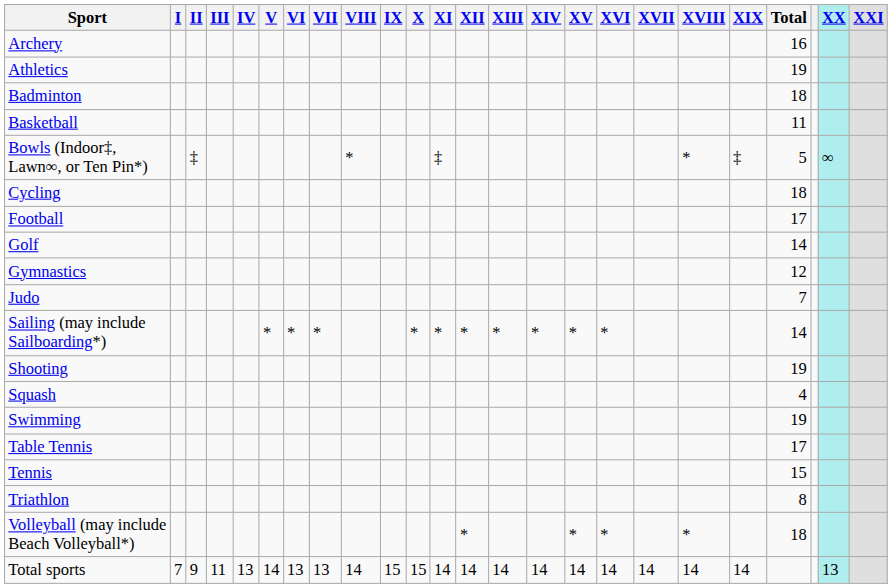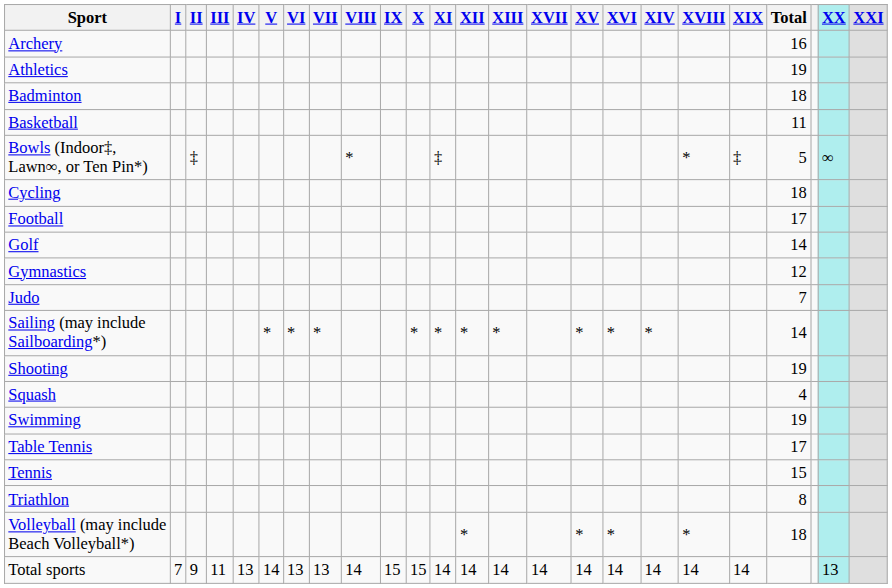 <table class="wikitable">
 <tr>
 <th>Sport</th>
 <th><a href='#'>I</a></th>
 <th><a href='#'>II</a></th>
 <th><a href='#'>III</a></th>
 <th><a href='#'>IV</a></th>
 <th><a href='#'>V</a></th>
 <th><a href='#'>VI</a></th>
 <th><a href='#'>VII</a></th>
 <th><a href='#'>VIII</a></th>
 <th><a href='#'>IX</a></th>
 <th><a href='#'>X</a></th>
 <th><a href='#'>XI</a></th>
 <th><a href='#'>XII</a></th>
 <th><a href='#'>XIII</a></th>
-<th><a href='#'>XIV</a></th>
+<th><a href='#'>XVII</a></th>
 <th><a href='#'>XV</a></th>
 <th><a href='#'>XVI</a></th>
-<th><a href='#'>XVII</a></th>
+<th><a href='#'>XIV</a></th>
 <th><a href='#'>XVIII</a></th>
 <th><a href='#'>XIX</a></th>
 <th>Total</th>
 <th></th>
 <th style="text-align:left; background:#afeeee;"><a href='#'>XX</a></th>
 <th style="text-align:center; background:#dfdfdf;"><a href='#'>XXI</a></th>
 </tr>
 <tr>
 <td><a href='#'>Archery</a></td>
 <td></td>
 <td></td>
 <td></td>
 <td></td>
 <td></td>
 <td></td>
 <td></td>
 <td></td>
 <td></td>
 <td></td>
 <td></td>
 <td></td>
 <td></td>
 <td></td>
 <td></td>
 <td></td>
 <td></td>
 <td></td>
 <td></td>
 <td align="right">16</td>
 <td></td>
 <td style="text-align:left; background:#afeeee;"></td>
 <td style="text-align:center; background:#dfdfdf;"></td>
 </tr>
 <tr>
 <td><a href='#'>Athletics</a></td>
 <td></td>
 <td></td>
 <td></td>
 <td></td>
 <td></td>
 <td></td>
 <td></td>
 <td></td>
 <td></td>
 <td></td>
 <td></td>
 <td></td>
 <td></td>
 <td></td>
 <td></td>
 <td></td>
 <td></td>
 <td></td>
 <td></td>
 <td align="right">19</td>
 <td></td>
 <td style="text-align:left; background:#afeeee;"></td>
 <td style="text-align:center; background:#dfdfdf;"></td>
 </tr>
 <tr>
 <td><a href='#'>Badminton</a></td>
 <td></td>
 <td></td>
 <td></td>
 <td></td>
 <td></td>
 <td></td>
 <td></td>
 <td></td>
 <td></td>
 <td></td>
 <td></td>
 <td></td>
 <td></td>
 <td></td>
 <td></td>
 <td></td>
 <td></td>
 <td></td>
 <td></td>
 <td align="right">18</td>
 <td></td>
 <td style="text-align:left; background:#afeeee;"></td>
 <td style="text-align:center; background:#dfdfdf;"></td>
 </tr>
 <tr>
 <td><a href='#'>Basketball</a></td>
 <td></td>
 <td></td>
 <td></td>
 <td></td>
 <td></td>
 <td></td>
 <td></td>
 <td></td>
 <td></td>
 <td></td>
 <td></td>
 <td></td>
 <td></td>
 <td></td>
 <td></td>
 <td></td>
 <td></td>
 <td></td>
 <td></td>
 <td align="right">11</td>
 <td></td>
 <td style="text-align:left; background:#afeeee;"></td>
 <td style="text-align:center; background:#dfdfdf;"></td>
 </tr>
 <tr>
 <td><a href='#'>Bowls</a> (Indoor‡,<br>Lawn∞, or Ten Pin*)</td>
 <td></td>
 <td>‡</td>
 <td></td>
 <td></td>
 <td></td>
 <td></td>
 <td></td>
 <td>*</td>
 <td></td>
 <td></td>
 <td>‡</td>
 <td></td>
 <td></td>
 <td></td>
 <td></td>
 <td></td>
 <td></td>
 <td>*</td>
 <td>‡</td>
 <td align="right">5</td>
 <td></td>
 <td style="text-align:left; background:#afeeee;">∞</td>
 <td style="text-align:center; background:#dfdfdf;"></td>
 </tr>
 <tr>
 <td><a href='#'>Cycling</a></td>
 <td></td>
 <td></td>
 <td></td>
 <td></td>
 <td></td>
 <td></td>
 <td></td>
 <td></td>
 <td></td>
 <td></td>
 <td></td>
 <td></td>
 <td></td>
 <td></td>
 <td></td>
 <td></td>
 <td></td>
 <td></td>
 <td></td>
 <td align="right">18</td>
 <td></td>
 <td style="text-align:left; background:#afeeee;"></td>
 <td style="text-align:center; background:#dfdfdf;"></td>
 </tr>
 <tr>
 <td><a href='#'>Football</a></td>
 <td></td>
 <td></td>
 <td></td>
 <td></td>
 <td></td>
 <td></td>
 <td></td>
 <td></td>
 <td></td>
 <td></td>
 <td></td>
 <td></td>
 <td></td>
 <td></td>
 <td></td>
 <td></td>
 <td></td>
 <td></td>
 <td></td>
 <td align="right">17</td>
 <td></td>
 <td style="text-align:left; background:#afeeee;"></td>
 <td style="text-align:center; background:#dfdfdf;"></td>
 </tr>
 <tr>
 <td><a href='#'>Golf</a></td>
 <td></td>
 <td></td>
 <td></td>
 <td></td>
 <td></td>
 <td></td>
 <td></td>
 <td></td>
 <td></td>
 <td></td>
 <td></td>
 <td></td>
 <td></td>
 <td></td>
 <td></td>
 <td></td>
 <td></td>
 <td></td>
 <td></td>
 <td align="right">14</td>
 <td></td>
 <td style="text-align:left; background:#afeeee;"></td>
 <td style="text-align:center; background:#dfdfdf;"></td>
 </tr>
 <tr>
 <td><a href='#'>Gymnastics</a></td>
 <td></td>
 <td></td>
 <td></td>
 <td></td>
 <td></td>
 <td></td>
 <td></td>
 <td></td>
 <td></td>
 <td></td>
 <td></td>
 <td></td>
 <td></td>
 <td></td>
 <td></td>
 <td></td>
 <td></td>
 <td></td>
 <td></td>
 <td align="right">12</td>
 <td></td>
 <td style="text-align:left; background:#afeeee;"></td>
 <td style="text-align:center; background:#dfdfdf;"></td>
 </tr>
 <tr>
 <td><a href='#'>Judo</a></td>
 <td></td>
 <td></td>
 <td></td>
 <td></td>
 <td></td>
 <td></td>
 <td></td>
 <td></td>
 <td></td>
 <td></td>
 <td></td>
 <td></td>
 <td></td>
 <td></td>
 <td></td>
 <td></td>
 <td></td>
 <td></td>
 <td></td>
 <td align="right">7</td>
 <td></td>
 <td style="text-align:left; background:#afeeee;"></td>
 <td style="text-align:center; background:#dfdfdf;"></td>
 </tr>
 <tr>
 <td><a href='#'>Sailing</a> (may include<br><a href='#'>Sailboarding</a>*)</td>
 <td></td>
 <td></td>
 <td></td>
 <td></td>
 <td>*</td>
 <td>*</td>
 <td>*</td>
 <td></td>
 <td></td>
 <td>*</td>
 <td>*</td>
 <td>*</td>
 <td>*</td>
+<td></td>
 <td>*</td>
 <td>*</td>
 <td>*</td>
-<td></td>
 <td></td>
 <td></td>
 <td align="right">14</td>
 <td></td>
 <td style="text-align:left; background:#afeeee;"></td>
 <td style="text-align:center; background:#dfdfdf;"></td>
 </tr>
 <tr>
 <td><a href='#'>Shooting</a></td>
 <td></td>
 <td></td>
 <td></td>
 <td></td>
 <td></td>
 <td></td>
 <td></td>
 <td></td>
 <td></td>
 <td></td>
 <td></td>
 <td></td>
 <td></td>
 <td></td>
 <td></td>
 <td></td>
 <td></td>
 <td></td>
 <td></td>
 <td align="right">19</td>
 <td></td>
 <td style="text-align:left; background:#afeeee;"></td>
 <td style="text-align:center; background:#dfdfdf;"></td>
 </tr>
 <tr>
 <td><a href='#'>Squash</a></td>
 <td></td>
 <td></td>
 <td></td>
 <td></td>
 <td></td>
 <td></td>
 <td></td>
 <td></td>
 <td></td>
 <td></td>
 <td></td>
 <td></td>
 <td></td>
 <td></td>
 <td></td>
 <td></td>
 <td></td>
 <td></td>
 <td></td>
 <td align="right">4</td>
 <td></td>
 <td style="text-align:left; background:#afeeee;"></td>
 <td style="text-align:center; background:#dfdfdf;"></td>
 </tr>
 <tr>
 <td><a href='#'>Swimming</a></td>
 <td></td>
 <td></td>
 <td></td>
 <td></td>
 <td></td>
 <td></td>
 <td></td>
 <td></td>
 <td></td>
 <td></td>
 <td></td>
 <td></td>
 <td></td>
 <td></td>
 <td></td>
 <td></td>
 <td></td>
 <td></td>
 <td></td>
 <td align="right">19</td>
 <td></td>
 <td style="text-align:left; background:#afeeee;"></td>
 <td style="text-align:center; background:#dfdfdf;"></td>
 </tr>
 <tr>
 <td><a href='#'>Table Tennis</a></td>
 <td></td>
 <td></td>
 <td></td>
 <td></td>
 <td></td>
 <td></td>
 <td></td>
 <td></td>
 <td></td>
 <td></td>
 <td></td>
 <td></td>
 <td></td>
 <td></td>
 <td></td>
 <td></td>
 <td></td>
 <td></td>
 <td></td>
 <td align="right">17</td>
 <td></td>
 <td style="text-align:left; background:#afeeee;"></td>
 <td style="text-align:center; background:#dfdfdf;"></td>
 </tr>
 <tr>
 <td><a href='#'>Tennis</a></td>
 <td></td>
 <td></td>
 <td></td>
 <td></td>
 <td></td>
 <td></td>
 <td></td>
 <td></td>
 <td></td>
 <td></td>
 <td></td>
 <td></td>
 <td></td>
 <td></td>
 <td></td>
 <td></td>
 <td></td>
 <td></td>
 <td></td>
 <td align="right">15</td>
 <td></td>
 <td style="text-align:left; background:#afeeee;"></td>
 <td style="text-align:center; background:#dfdfdf;"></td>
 </tr>
 <tr>
 <td><a href='#'>Triathlon</a></td>
 <td></td>
 <td></td>
 <td></td>
 <td></td>
 <td></td>
 <td></td>
 <td></td>
 <td></td>
 <td></td>
 <td></td>
 <td></td>
 <td></td>
 <td></td>
 <td></td>
 <td></td>
 <td></td>
 <td></td>
 <td></td>
 <td></td>
 <td align="right">8</td>
 <td></td>
 <td style="text-align:left; background:#afeeee;"></td>
 <td style="text-align:center; background:#dfdfdf;"></td>
 </tr>
 <tr>
 <td><a href='#'>Volleyball</a> (may include<br>Beach Volleyball*)</td>
 <td></td>
 <td></td>
 <td></td>
 <td></td>
 <td></td>
 <td></td>
 <td></td>
 <td></td>
 <td></td>
 <td></td>
 <td></td>
 <td>*</td>
 <td></td>
 <td></td>
 <td>*</td>
 <td>*</td>
 <td></td>
 <td>*</td>
 <td></td>
 <td align="right">18</td>
 <td></td>
 <td style="text-align:left; background:#afeeee;"></td>
 <td style="text-align:center; background:#dfdfdf;"></td>
 </tr>
 <tr>
 <td>Total sports</td>
 <td>7</td>
 <td>9</td>
 <td>11</td>
 <td>13</td>
 <td>14</td>
 <td>13</td>
 <td>13</td>
 <td>14</td>
 <td>15</td>
 <td>15</td>
 <td>14</td>
 <td>14</td>
 <td>14</td>
 <td>14</td>
 <td>14</td>
 <td>14</td>
 <td>14</td>
 <td>14</td>
 <td>14</td>
 <td></td>
 <td></td>
 <td style="text-align:left; background:#afeeee;">13</td>
 <td style="text-align:center; background:#dfdfdf;"></td>
 </tr>
 </table>
